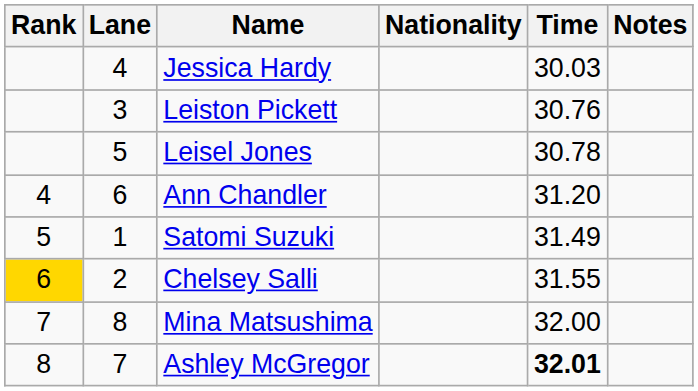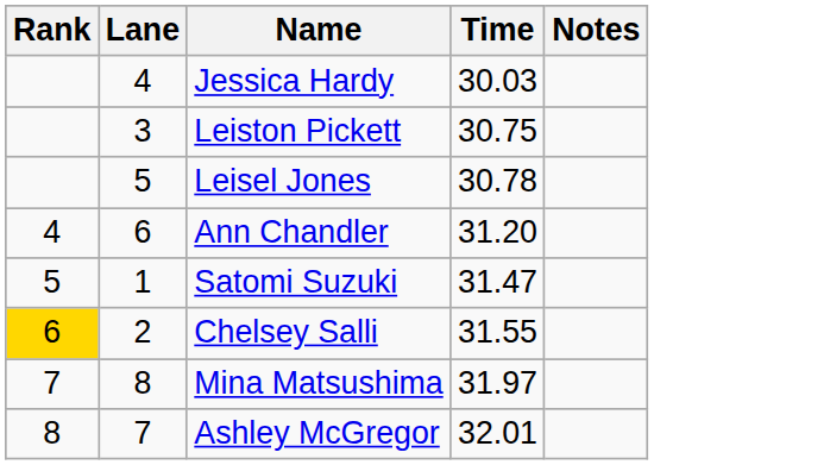 <table class="wikitable sortable" style="text-align:center">
 <tr>
 <th>Rank</th>
 <th>Lane</th>
 <th>Name</th>
-<th>Nationality</th>
 <th>Time</th>
 <th>Notes</th>
 </tr>
 <tr>
 <td></td>
 <td>4</td>
 <td align=left><a href='#'>Jessica Hardy</a></td>
-<td align=left></td>
 <td>30.03</td>
 <td></td>
 </tr>
 <tr>
 <td></td>
 <td>3</td>
 <td align=left><a href='#'>Leiston Pickett</a></td>
-<td align=left></td>
-<td>30.76</td>
+<td>30.75</td>
 <td></td>
 </tr>
 <tr>
 <td></td>
 <td>5</td>
 <td align=left><a href='#'>Leisel Jones</a></td>
-<td align=left></td>
 <td>30.78</td>
 <td></td>
 </tr>
 <tr>
 <td>4</td>
 <td>6</td>
 <td align=left><a href='#'>Ann Chandler</a></td>
-<td align=left></td>
 <td>31.20</td>
 <td></td>
 </tr>
 <tr>
 <td>5</td>
 <td>1</td>
 <td align=left><a href='#'>Satomi Suzuki</a></td>
-<td align=left></td>
-<td>31.49</td>
+<td>31.47</td>
 <td></td>
 </tr>
 <tr>
 <td style="background: gold;">6</td>
 <td>2</td>
 <td align=left><a href='#'>Chelsey Salli</a></td>
-<td align=left></td>
 <td>31.55</td>
 <td></td>
 </tr>
 <tr>
 <td>7</td>
 <td>8</td>
 <td align=left><a href='#'>Mina Matsushima</a></td>
-<td align=left></td>
-<td>32.00</td>
+<td>31.97</td>
 <td></td>
 </tr>
 <tr>
 <td>8</td>
 <td>7</td>
 <td align=left><a href='#'>Ashley McGregor</a></td>
-<td align=left></td>
-<td><strong>32.01</strong></td>
+<td>32.01</td>
 <td></td>
 </tr>
 </table>
